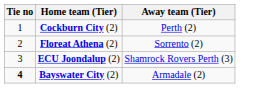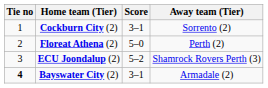 <table class="wikitable" style="text-align:center">
 <tr>
 <th>Tie no</th>
 <th>Home team (Tier)</th>
+<th>Score</th>
 <th>Away team (Tier)</th>
 </tr>
 <tr>
 <td>1</td>
 <td><strong><a href='#'>Cockburn City</a></strong> (2)</td>
-<td><a href='#'>Perth</a> (2)</td>
+<td>3–1</td>
+<td><a href='#'>Sorrento</a> (2)</td>
 </tr>
 <tr>
 <td>2</td>
 <td><strong><a href='#'>Floreat Athena</a></strong> (2)</td>
-<td><a href='#'>Sorrento</a> (2)</td>
+<td>5–0</td>
+<td><a href='#'>Perth</a> (2)</td>
 </tr>
 <tr>
 <td>3</td>
 <td><strong><a href='#'>ECU Joondalup</a></strong> (2)</td>
+<td>5–2</td>
 <td><a href='#'>Shamrock Rovers Perth</a> (3)</td>
 </tr>
 <tr>
 <td><strong>4</strong></td>
 <td><strong><a href='#'>Bayswater City</a></strong> (2)</td>
+<td>3–1</td>
 <td><a href='#'>Armadale</a> (2)</td>
 </tr>
 </table>
